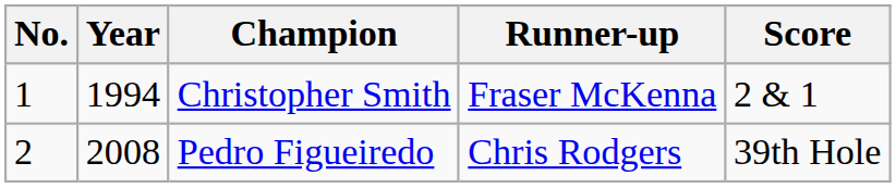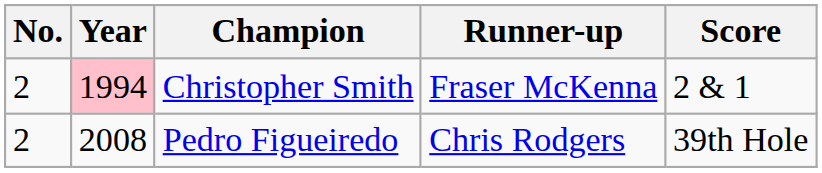 <table class="wikitable">
 <tr>
 <th>No.</th>
 <th>Year</th>
 <th>Champion</th>
 <th>Runner-up</th>
 <th>Score</th>
 </tr>
 <tr>
-<td>1</td>
-<td>1994</td>
+<td>2</td>
+<td style="background: pink;">1994</td>
 <td> <a href='#'>Christopher Smith</a></td>
 <td> <a href='#'>Fraser McKenna</a></td>
 <td>2 & 1</td>
 </tr>
 <tr>
 <td>2</td>
 <td>2008</td>
 <td> <a href='#'>Pedro Figueiredo</a></td>
 <td> <a href='#'>Chris Rodgers</a></td>
 <td>39th Hole</td>
 </tr>
 </table>
